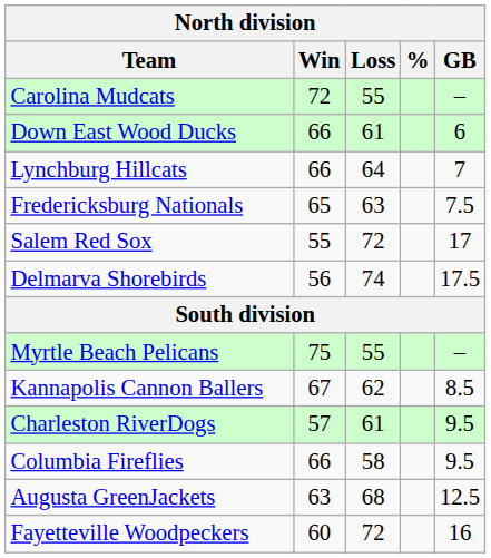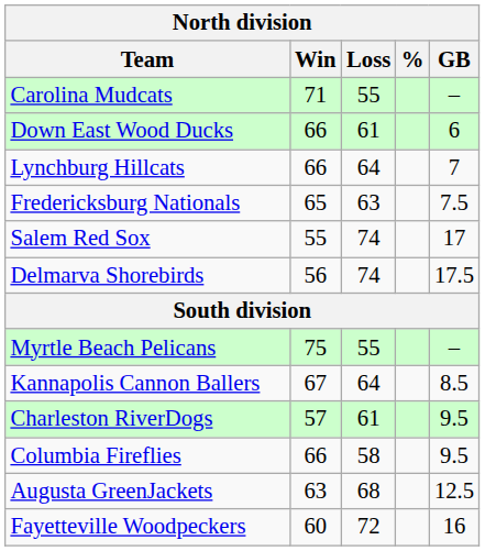 <table class="wikitable">
 <tr>
 <th colspan="5">North division</th>
 </tr>
 <tr>
 <th width="60%">Team</th>
 <th>Win</th>
 <th>Loss</th>
 <th>%</th>
 <th>GB</th>
 </tr>
 <tr align=center bgcolor=ccffcc>
 <td align=left><a href='#'>Carolina Mudcats</a></td>
-<td>72</td>
+<td>71</td>
 <td>55</td>
 <td></td>
 <td>–</td>
 </tr>
 <tr align=center bgcolor=ccffcc>
 <td align=left><a href='#'>Down East Wood Ducks</a></td>
 <td>66</td>
 <td>61</td>
 <td></td>
 <td>6</td>
 </tr>
 <tr align=center>
 <td align=left><a href='#'>Lynchburg Hillcats</a></td>
 <td>66</td>
 <td>64</td>
 <td></td>
 <td>7</td>
 </tr>
 <tr align=center>
 <td align=left><a href='#'>Fredericksburg Nationals</a></td>
 <td>65</td>
 <td>63</td>
 <td></td>
 <td>7.5</td>
 </tr>
 <tr align=center>
 <td align=left><a href='#'>Salem Red Sox</a></td>
 <td>55</td>
-<td>72</td>
+<td>74</td>
 <td></td>
 <td>17</td>
 </tr>
 <tr align=center>
 <td align=left><a href='#'>Delmarva Shorebirds</a></td>
 <td>56</td>
 <td>74</td>
 <td></td>
 <td>17.5</td>
 </tr>
 <tr>
 <th colspan="5">South division</th>
 </tr>
 <tr align=center bgcolor=ccffcc>
 <td align=left><a href='#'>Myrtle Beach Pelicans</a></td>
 <td>75</td>
 <td>55</td>
 <td></td>
 <td>–</td>
 </tr>
 <tr align=center>
 <td align=left><a href='#'>Kannapolis Cannon Ballers</a></td>
 <td>67</td>
-<td>62</td>
+<td>64</td>
 <td></td>
 <td>8.5</td>
 </tr>
 <tr align=center bgcolor=ccffcc>
 <td align=left><a href='#'>Charleston RiverDogs</a></td>
 <td>57</td>
 <td>61</td>
 <td></td>
 <td>9.5</td>
 </tr>
 <tr align=center>
 <td align=left><a href='#'>Columbia Fireflies</a></td>
 <td>66</td>
 <td>58</td>
 <td></td>
 <td>9.5</td>
 </tr>
 <tr align=center>
 <td align=left><a href='#'>Augusta GreenJackets</a></td>
 <td>63</td>
 <td>68</td>
 <td></td>
 <td>12.5</td>
 </tr>
 <tr align=center>
 <td align=left><a href='#'>Fayetteville Woodpeckers</a></td>
 <td>60</td>
 <td>72</td>
 <td></td>
 <td>16</td>
 </tr>
 </table>
